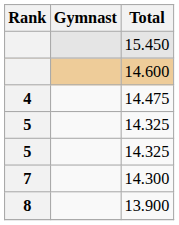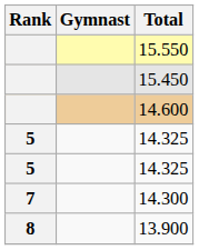 <table class="wikitable sortable" style="text-align:center; font-size:95%">
 <tr>
 <th scope=col>Rank</th>
 <th scope=col>Gymnast</th>
 <th scope=col>Total</th>
+</tr>
+<tr bgcolor=fffcaf>
+<th scope=row style="text-align:center"></th>
+<td align=left></td>
+<td>15.550</td>
 </tr>
 <tr bgcolor=e5e5e5>
 <th scope=row style="text-align:center"></th>
 <td align=left></td>
 <td>15.450</td>
 </tr>
 <tr bgcolor=eecc99>
 <th scope=row style="text-align:center"></th>
 <td align=left></td>
 <td>14.600</td>
-</tr>
-<tr>
-<th scope=row style="text-align:center">4</th>
-<td align=left></td>
-<td>14.475</td>
 </tr>
 <tr>
 <th scope=row style="text-align:center">5</th>
 <td align=left></td>
 <td>14.325</td>
 </tr>
 <tr>
 <th scope=row style="text-align:center">5</th>
 <td align=left></td>
 <td>14.325</td>
 </tr>
 <tr>
 <th scope=row style="text-align:center">7</th>
 <td align=left></td>
 <td>14.300</td>
 </tr>
 <tr>
 <th scope=row style="text-align:center">8</th>
 <td align=left></td>
 <td>13.900</td>
 </tr>
 <tr>
 </tr>
 </table>
